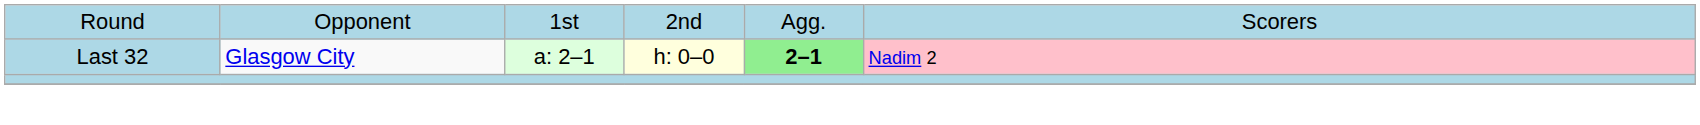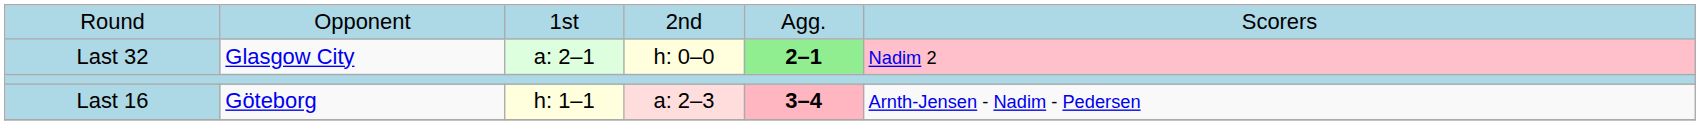 <table class="wikitable" style="text-align:center">
 <tr bgcolor=lightblue>
 <td width=150px>Round</td>
 <td width=200px>Opponent</td>
 <td width=80px>1st</td>
 <td width=80px>2nd</td>
 <td width=80px>Agg.</td>
 <td width=600px>Scorers</td>
 </tr>
 <tr>
 <td bgcolor=lightblue>Last 32</td>
 <td align=left> <a href='#'>Glasgow City</a></td>
 <td bgcolor="#ddffdd">a: 2–1</td>
 <td bgcolor="#ffffdd">h: 0–0</td>
 <td bgcolor=lightgreen><strong>2–1</strong></td>
 <td align=left style="background: pink;"><small><a href='#'>Nadim</a> 2</small></td>
 </tr>
 <tr bgcolor=lightblue>
 <td colspan=6></td>
 </tr>
 <tr>
+<td bgcolor=lightblue>Last 16</td>
+<td align=left> <a href='#'>Göteborg</a></td>
+<td bgcolor="#ffffdd">h: 1–1</td>
+<td bgcolor="#ffdddd">a: 2–3</td>
+<td bgcolor=lightpink><strong>3–4</strong></td>
+<td align=left><small><a href='#'>Arnth-Jensen</a> - <a href='#'>Nadim</a> - <a href='#'>Pedersen</a></small></td>
+</tr>
+<tr>
 </tr>
 </table>
